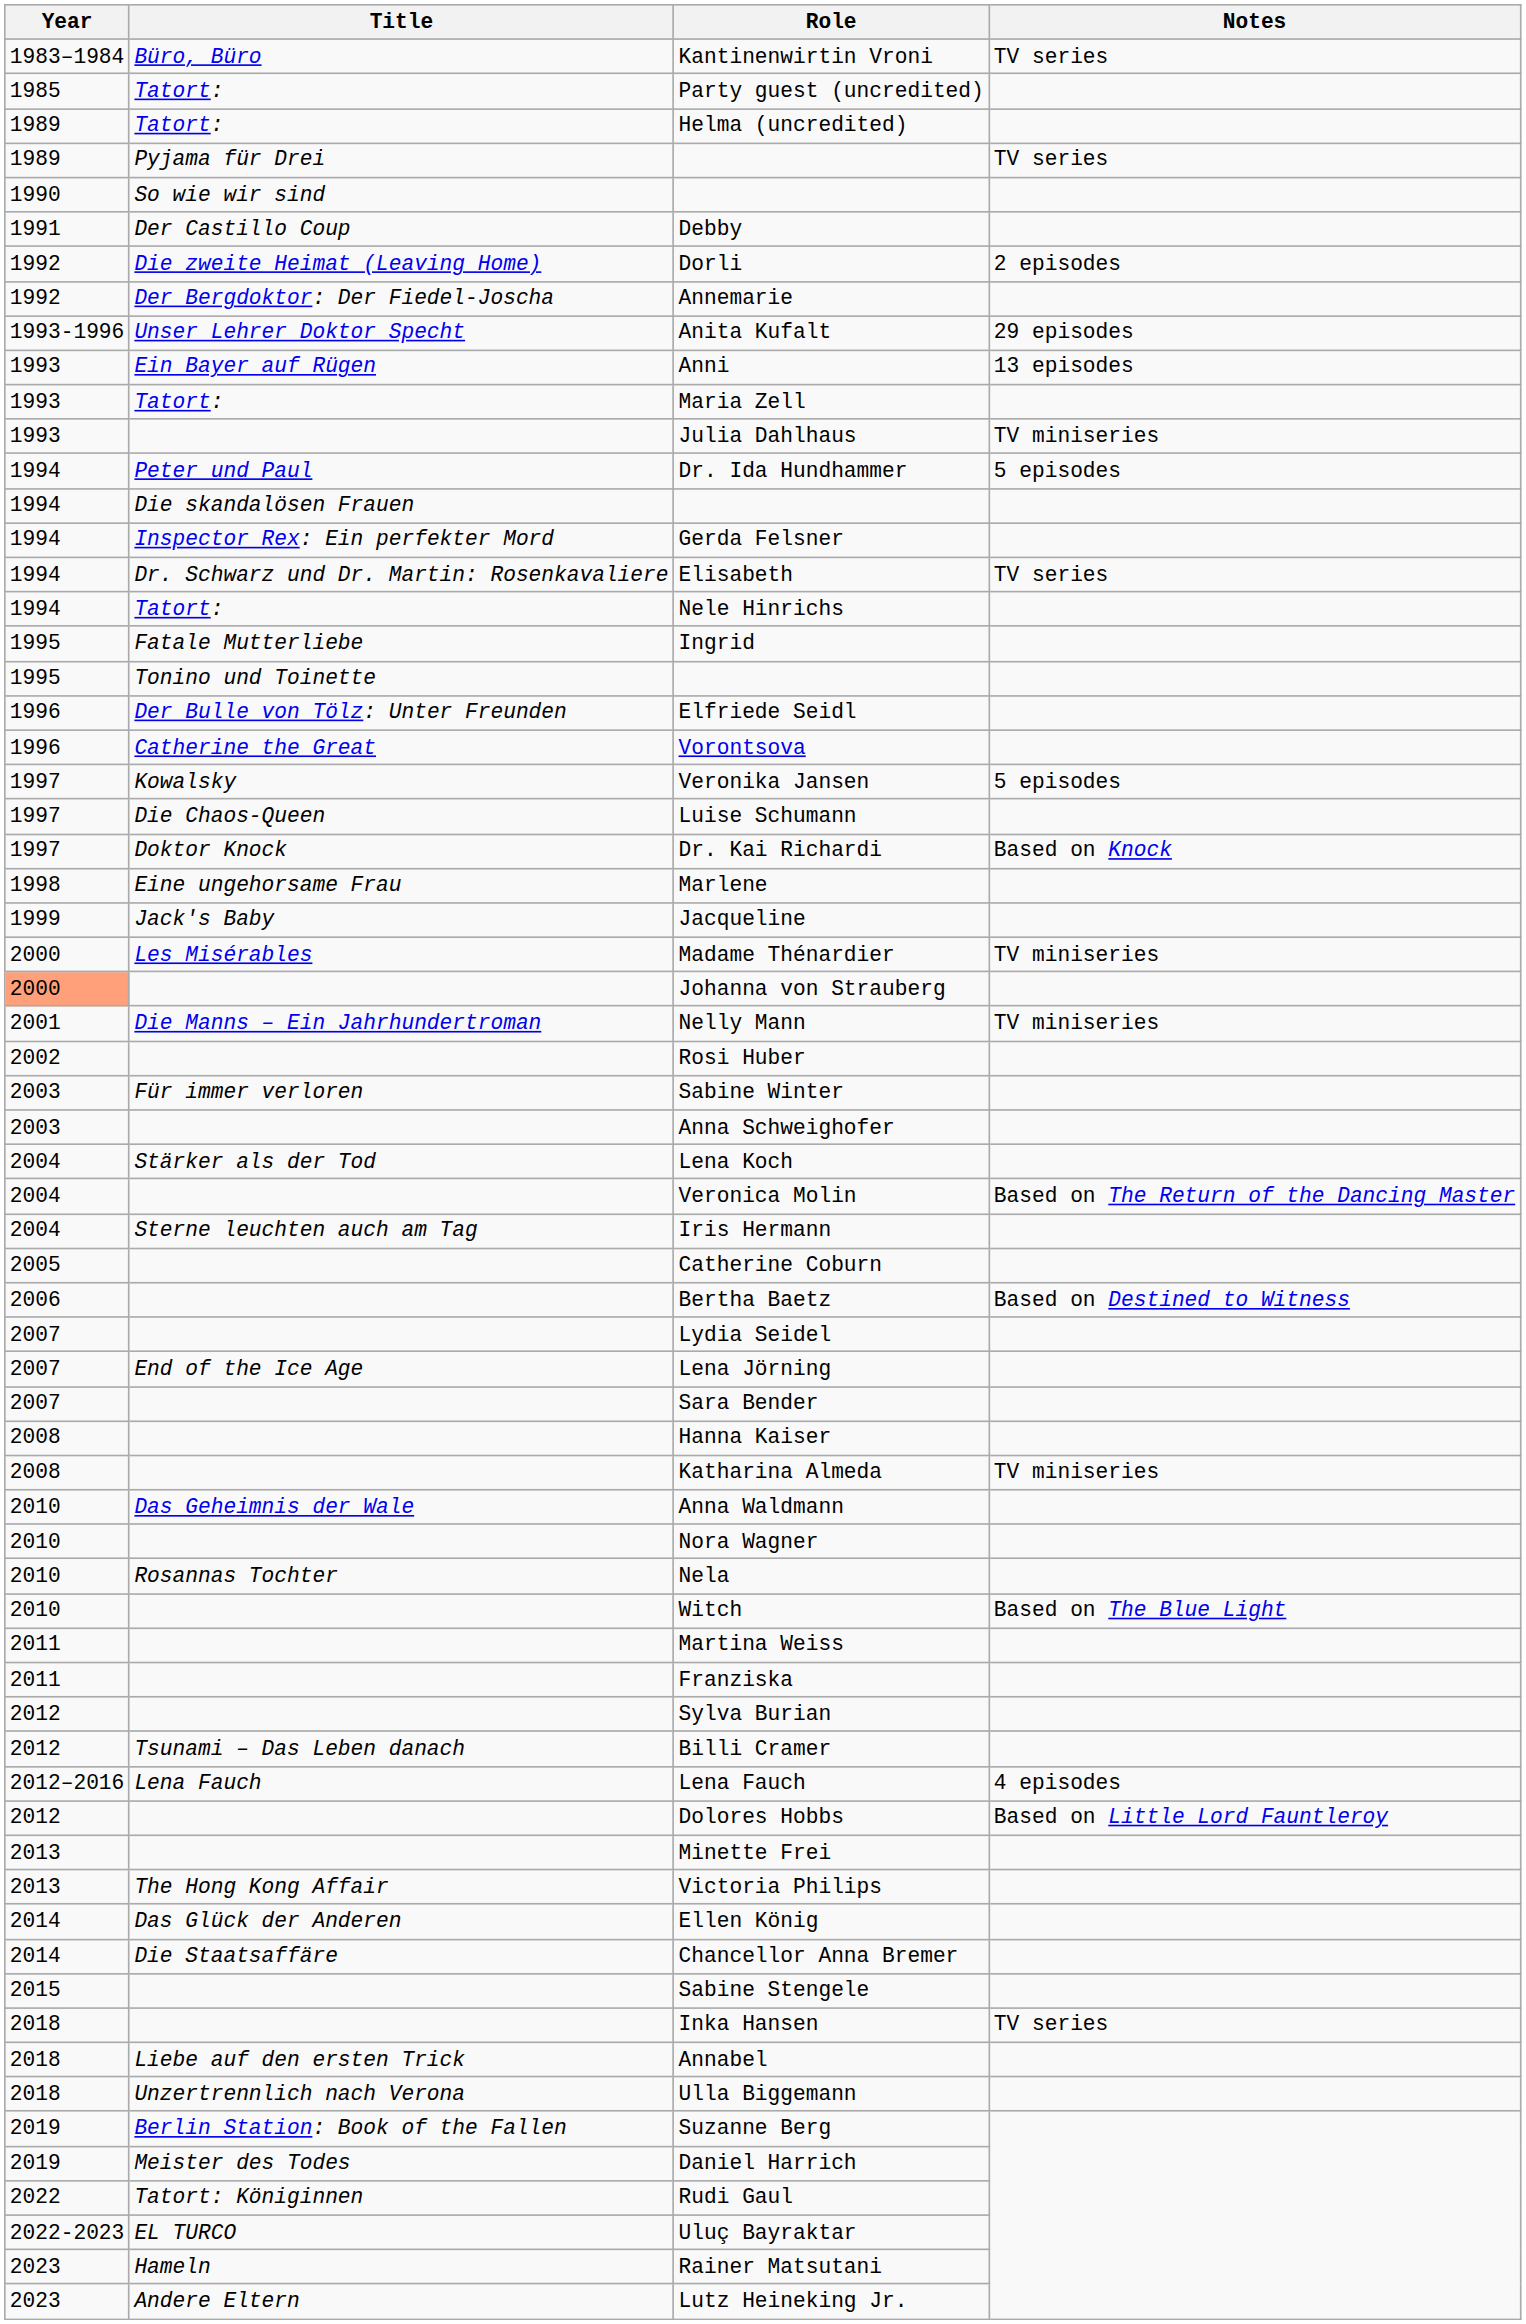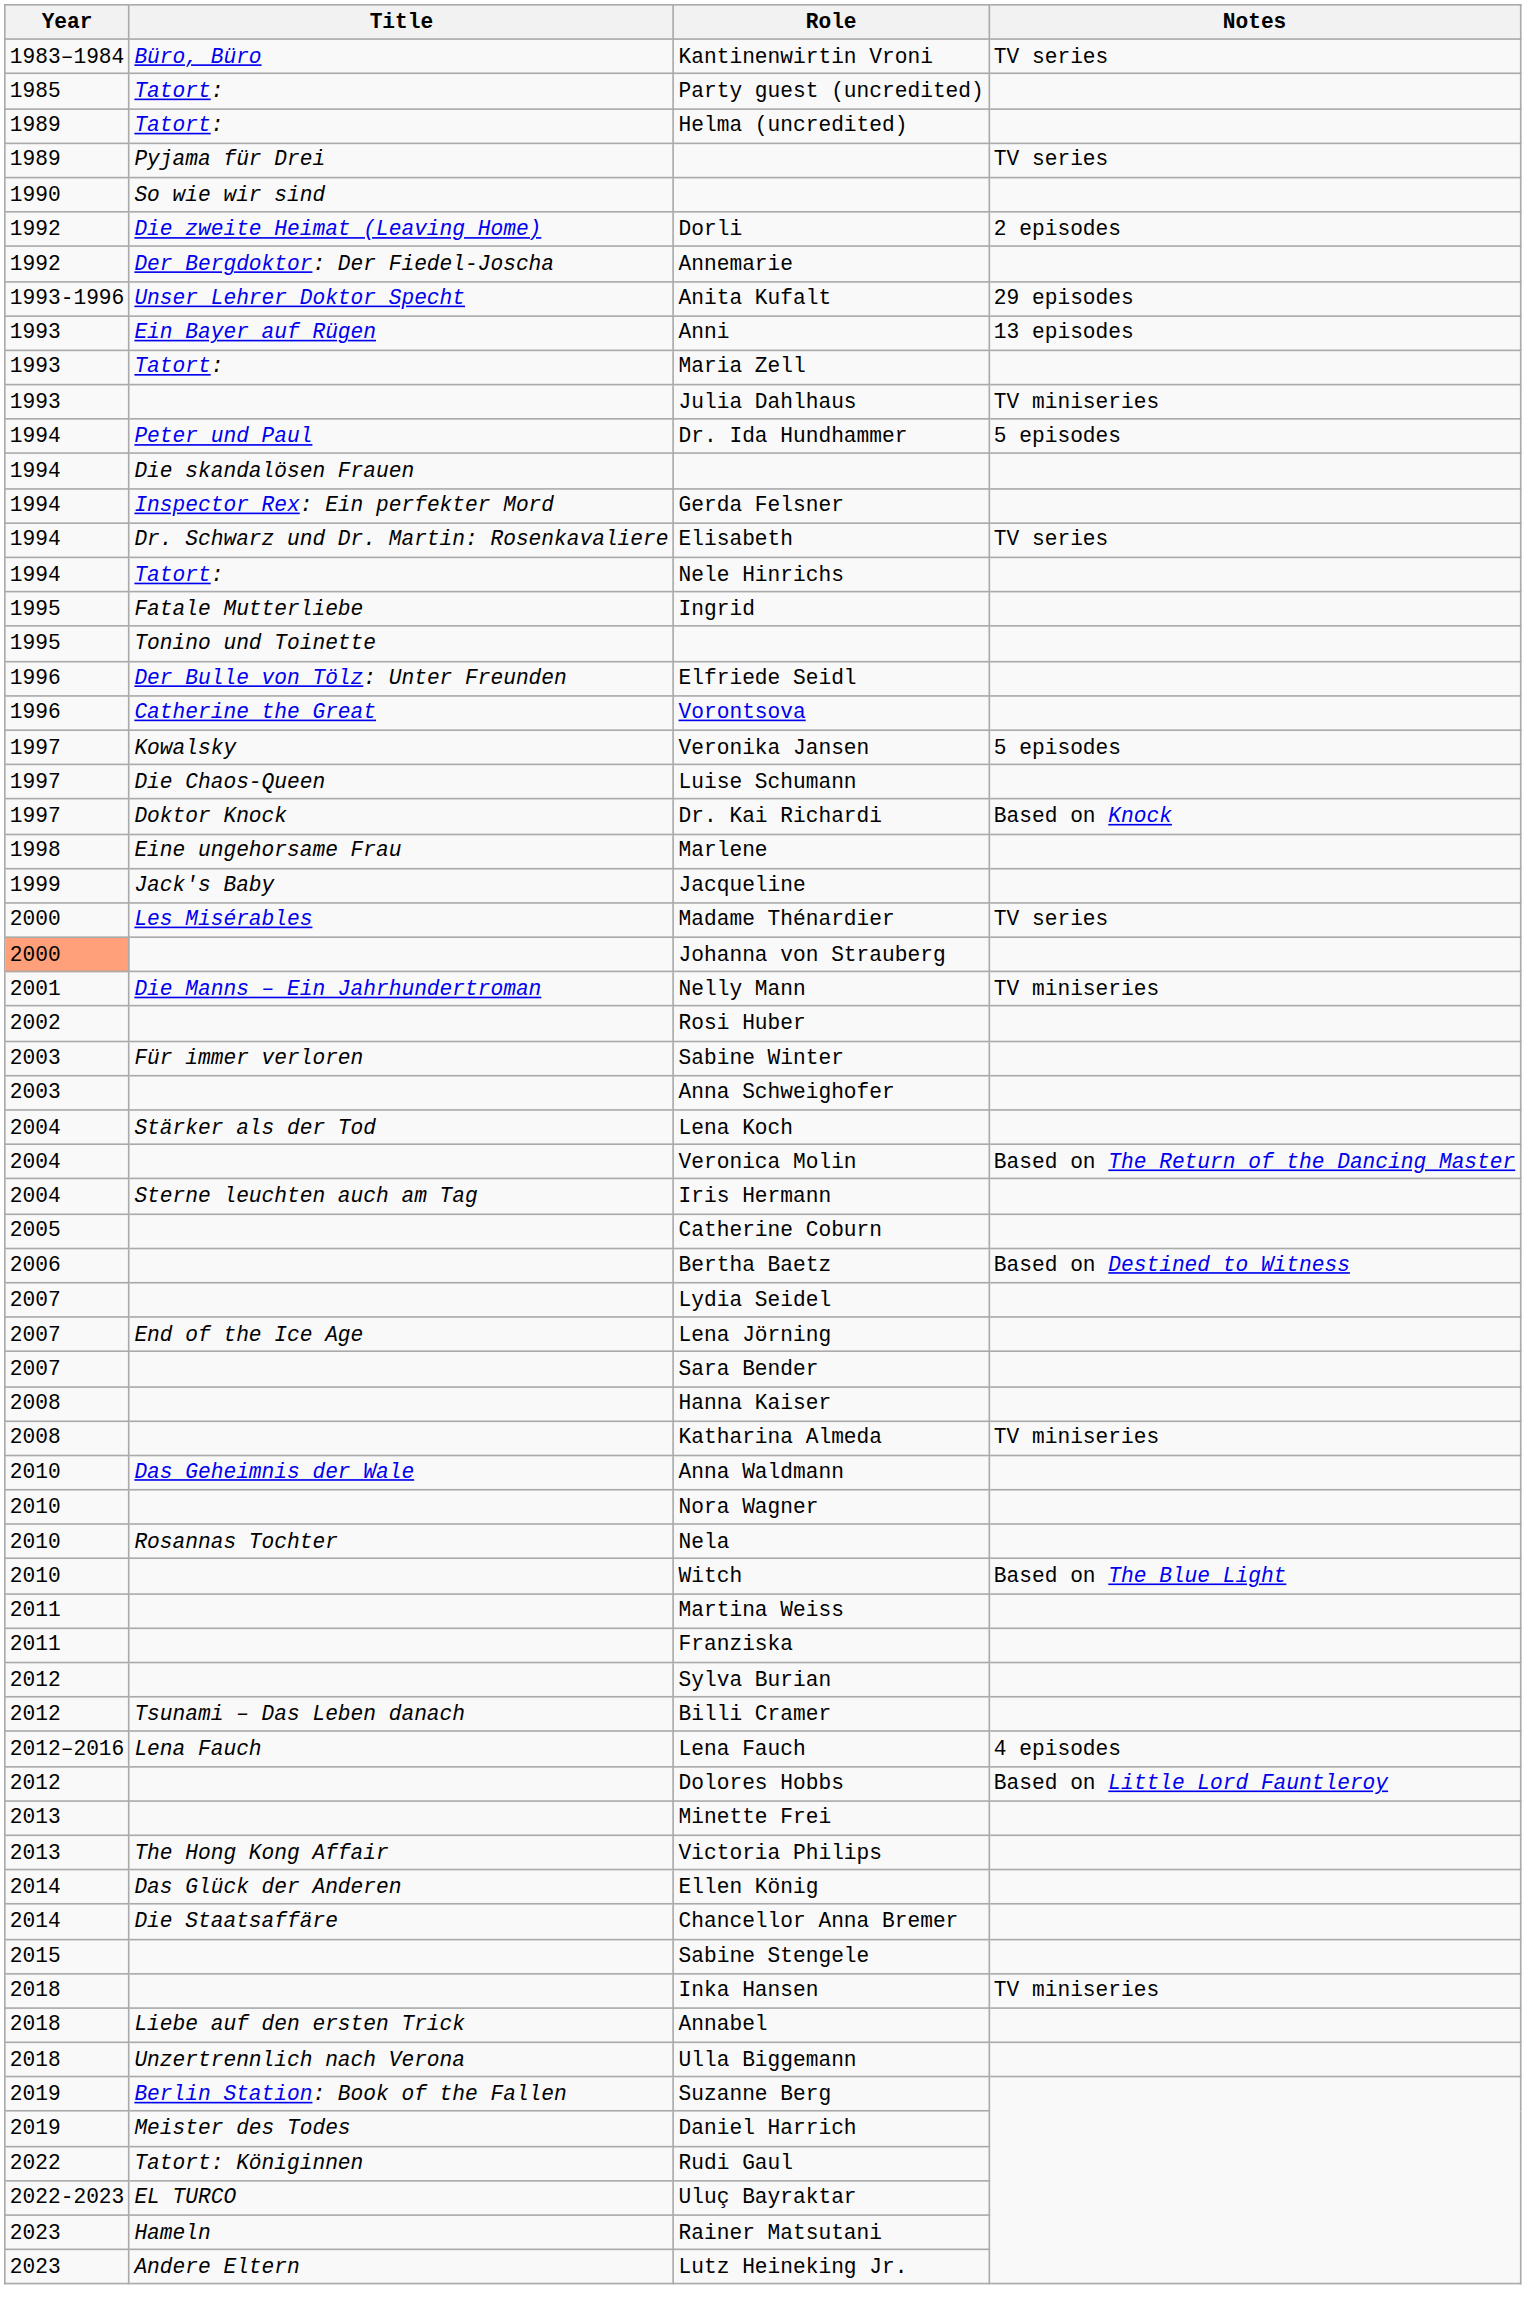 <table class="wikitable">
 <tr>
 <th>Year</th>
 <th>Title</th>
 <th>Role</th>
 <th class="unsortable">Notes</th>
 </tr>
 <tr>
 <td>1983–1984</td>
 <td><em><a href='#'>Büro, Büro</a></em></td>
 <td>Kantinenwirtin Vroni</td>
 <td>TV series</td>
 </tr>
 <tr>
 <td>1985</td>
 <td><em><a href='#'>Tatort</a>: </em></td>
 <td>Party guest (uncredited)</td>
 <td></td>
 </tr>
 <tr>
 <td>1989</td>
 <td><em><a href='#'>Tatort</a>: </em></td>
 <td>Helma (uncredited)</td>
 <td></td>
 </tr>
 <tr>
 <td>1989</td>
 <td><em>Pyjama für Drei</em></td>
 <td></td>
 <td>TV series</td>
 </tr>
 <tr>
 <td>1990</td>
 <td><em>So wie wir sind</em></td>
 <td></td>
-<td></td>
-</tr>
-<tr>
-<td>1991</td>
-<td><em>Der Castillo Coup</em></td>
-<td>Debby</td>
 <td></td>
 </tr>
 <tr>
 <td>1992</td>
 <td><em><a href='#'>Die zweite Heimat (Leaving Home)</a></em></td>
 <td>Dorli</td>
 <td>2 episodes</td>
 </tr>
 <tr>
 <td>1992</td>
 <td><em><a href='#'>Der Bergdoktor</a>: Der Fiedel-Joscha</em></td>
 <td>Annemarie</td>
 <td></td>
 </tr>
 <tr>
 <td>1993-1996</td>
 <td><em><a href='#'>Unser Lehrer Doktor Specht</a></em></td>
 <td>Anita Kufalt</td>
 <td>29 episodes</td>
 </tr>
 <tr>
 <td>1993</td>
 <td><em><a href='#'>Ein Bayer auf Rügen</a></em></td>
 <td>Anni</td>
 <td>13 episodes</td>
 </tr>
 <tr>
 <td>1993</td>
 <td><em><a href='#'>Tatort</a>: </em></td>
 <td>Maria Zell</td>
 <td></td>
 </tr>
 <tr>
 <td>1993</td>
 <td><em></em></td>
 <td>Julia Dahlhaus</td>
 <td>TV miniseries</td>
 </tr>
 <tr>
 <td>1994</td>
 <td><em><a href='#'>Peter und Paul</a></em></td>
 <td>Dr. Ida Hundhammer</td>
 <td>5 episodes</td>
 </tr>
 <tr>
 <td>1994</td>
 <td><em>Die skandalösen Frauen</em></td>
 <td></td>
 <td></td>
 </tr>
 <tr>
 <td>1994</td>
 <td><em><a href='#'>Inspector Rex</a>: Ein perfekter Mord</em></td>
 <td>Gerda Felsner</td>
 <td></td>
 </tr>
 <tr>
 <td>1994</td>
 <td><em>Dr. Schwarz und Dr. Martin: Rosenkavaliere</em></td>
 <td>Elisabeth</td>
 <td>TV series <em></em></td>
 </tr>
 <tr>
 <td>1994</td>
 <td><em><a href='#'>Tatort</a>: </em></td>
 <td>Nele Hinrichs</td>
 <td></td>
 </tr>
 <tr>
 <td>1995</td>
 <td><em>Fatale Mutterliebe</em></td>
 <td>Ingrid</td>
 <td></td>
 </tr>
 <tr>
 <td>1995</td>
 <td><em>Tonino und Toinette</em></td>
 <td></td>
 <td></td>
 </tr>
 <tr>
 <td>1996</td>
 <td><em><a href='#'>Der Bulle von Tölz</a>: Unter Freunden</em></td>
 <td>Elfriede Seidl</td>
 <td></td>
 </tr>
 <tr>
 <td>1996</td>
 <td><em><a href='#'>Catherine the Great</a></em></td>
 <td><a href='#'>Vorontsova</a></td>
 <td></td>
 </tr>
 <tr>
 <td>1997</td>
 <td><em>Kowalsky</em></td>
 <td>Veronika Jansen</td>
 <td>5 episodes</td>
 </tr>
 <tr>
 <td>1997</td>
 <td><em>Die Chaos-Queen</em></td>
 <td>Luise Schumann</td>
 <td></td>
 </tr>
 <tr>
 <td>1997</td>
 <td><em>Doktor Knock</em></td>
 <td>Dr. Kai Richardi</td>
 <td>Based on <em><a href='#'>Knock</a></em></td>
 </tr>
 <tr>
 <td>1998</td>
 <td><em>Eine ungehorsame Frau</em></td>
 <td>Marlene</td>
 <td></td>
 </tr>
 <tr>
 <td>1999</td>
 <td><em>Jack's Baby</em></td>
 <td>Jacqueline</td>
 <td></td>
 </tr>
 <tr>
 <td>2000</td>
 <td><em><a href='#'>Les Misérables</a></em></td>
 <td>Madame Thénardier</td>
-<td>TV miniseries</td>
+<td>TV series <em></em></td>
 </tr>
 <tr>
 <td style="background: lightsalmon;">2000</td>
 <td><em></em></td>
 <td>Johanna von Strauberg</td>
 <td></td>
 </tr>
 <tr>
 <td>2001</td>
 <td><em><a href='#'>Die Manns – Ein Jahrhundertroman</a></em></td>
 <td>Nelly Mann</td>
 <td>TV miniseries</td>
 </tr>
 <tr>
 <td>2002</td>
 <td><em></em></td>
 <td>Rosi Huber</td>
 <td></td>
 </tr>
 <tr>
 <td>2003</td>
 <td><em>Für immer verloren</em></td>
 <td>Sabine Winter</td>
 <td></td>
 </tr>
 <tr>
 <td>2003</td>
 <td><em></em></td>
 <td>Anna Schweighofer</td>
 <td></td>
 </tr>
 <tr>
 <td>2004</td>
 <td><em>Stärker als der Tod</em></td>
 <td>Lena Koch</td>
 <td></td>
 </tr>
 <tr>
 <td>2004</td>
 <td><em></em></td>
 <td>Veronica Molin</td>
 <td>Based on <em><a href='#'>The Return of the Dancing Master</a></em></td>
 </tr>
 <tr>
 <td>2004</td>
 <td><em>Sterne leuchten auch am Tag</em></td>
 <td>Iris Hermann</td>
 <td></td>
 </tr>
 <tr>
 <td>2005</td>
 <td><em></em></td>
 <td>Catherine Coburn</td>
 <td></td>
 </tr>
 <tr>
 <td>2006</td>
 <td><em></em></td>
 <td>Bertha Baetz</td>
 <td>Based on <em><a href='#'>Destined to Witness</a></em></td>
 </tr>
 <tr>
 <td>2007</td>
 <td><em></em></td>
 <td>Lydia Seidel</td>
 <td></td>
 </tr>
 <tr>
 <td>2007</td>
 <td><em>End of the Ice Age</em></td>
 <td>Lena Jörning</td>
 <td></td>
 </tr>
 <tr>
 <td>2007</td>
 <td><em></em></td>
 <td>Sara Bender</td>
 <td></td>
 </tr>
 <tr>
 <td>2008</td>
 <td><em></em></td>
 <td>Hanna Kaiser</td>
 <td></td>
 </tr>
 <tr>
 <td>2008</td>
 <td><em></em></td>
 <td>Katharina Almeda</td>
 <td>TV miniseries</td>
 </tr>
 <tr>
 <td>2010</td>
 <td><em><a href='#'>Das Geheimnis der Wale</a></em></td>
 <td>Anna Waldmann</td>
 <td></td>
 </tr>
 <tr>
 <td>2010</td>
 <td><em></em></td>
 <td>Nora Wagner</td>
 <td></td>
 </tr>
 <tr>
 <td>2010</td>
 <td><em>Rosannas Tochter</em></td>
 <td>Nela</td>
 <td></td>
 </tr>
 <tr>
 <td>2010</td>
 <td><em></em></td>
 <td>Witch</td>
 <td>Based on <em><a href='#'>The Blue Light</a></em></td>
 </tr>
 <tr>
 <td>2011</td>
 <td><em></em></td>
 <td>Martina Weiss</td>
 <td></td>
 </tr>
 <tr>
 <td>2011</td>
 <td><em></em></td>
 <td>Franziska</td>
 <td></td>
 </tr>
 <tr>
 <td>2012</td>
 <td><em></em></td>
 <td>Sylva Burian</td>
 <td></td>
 </tr>
 <tr>
 <td>2012</td>
 <td><em>Tsunami – Das Leben danach</em></td>
 <td>Billi Cramer</td>
 <td></td>
 </tr>
 <tr>
 <td>2012–2016</td>
 <td><em>Lena Fauch</em></td>
 <td>Lena Fauch</td>
 <td>4 episodes</td>
 </tr>
 <tr>
 <td>2012</td>
 <td><em></em></td>
 <td>Dolores Hobbs</td>
 <td>Based on <em><a href='#'>Little Lord Fauntleroy</a></em></td>
 </tr>
 <tr>
 <td>2013</td>
 <td><em></em></td>
 <td>Minette Frei</td>
 <td></td>
 </tr>
 <tr>
 <td>2013</td>
 <td><em>The Hong Kong Affair</em></td>
 <td>Victoria Philips</td>
 <td></td>
 </tr>
 <tr>
 <td>2014</td>
 <td><em>Das Glück der Anderen</em></td>
 <td>Ellen König</td>
 <td></td>
 </tr>
 <tr>
 <td>2014</td>
 <td><em>Die Staatsaffäre</em></td>
 <td>Chancellor Anna Bremer</td>
 <td></td>
 </tr>
 <tr>
 <td>2015</td>
 <td><em></em></td>
 <td>Sabine Stengele</td>
 <td></td>
 </tr>
 <tr>
 <td>2018</td>
 <td><em></em></td>
 <td>Inka Hansen</td>
-<td>TV series <em></em></td>
+<td>TV miniseries</td>
 </tr>
 <tr>
 <td>2018</td>
 <td><em>Liebe auf den ersten Trick</em></td>
 <td>Annabel</td>
 <td></td>
 </tr>
 <tr>
 <td>2018</td>
 <td><em>Unzertrennlich nach Verona</em></td>
 <td>Ulla Biggemann</td>
 <td></td>
 </tr>
 <tr>
 <td>2019</td>
 <td><em><a href='#'>Berlin Station</a>: Book of the Fallen</em></td>
 <td>Suzanne Berg</td>
 </tr>
 <tr>
 <td>2019</td>
 <td><em>Meister des Todes</em></td>
 <td>Daniel Harrich</td>
 </tr>
 <tr>
 <td>2022</td>
 <td><em>Tatort: Königinnen</em></td>
 <td>Rudi Gaul</td>
 </tr>
 <tr>
 <td>2022-2023</td>
 <td><em>EL TURCO</em></td>
 <td>Uluç Bayraktar</td>
 </tr>
 <tr>
 <td>2023</td>
 <td><em>Hameln</em></td>
 <td>Rainer Matsutani</td>
 </tr>
 <tr>
 <td>2023</td>
 <td><em>Andere Eltern</em></td>
 <td>Lutz Heineking Jr.</td>
 </tr>
 </table>
